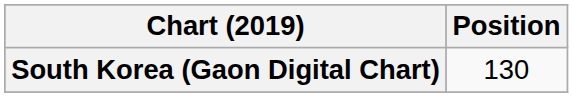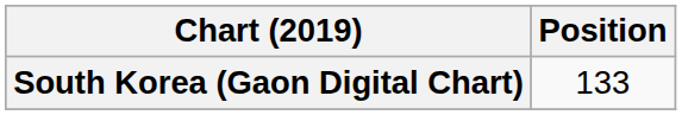 <table class="wikitable plainrowheaders" style="text-align:center;">
 <tr>
 <th>Chart (2019)</th>
 <th>Position</th>
 </tr>
 <tr>
 <th scope="row">South Korea (Gaon Digital Chart)</th>
-<td>130</td>
+<td>133</td>
 </tr>
 </table>
